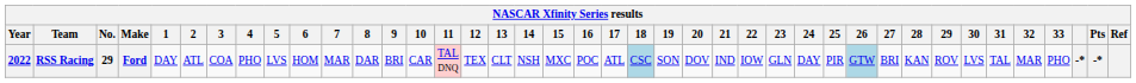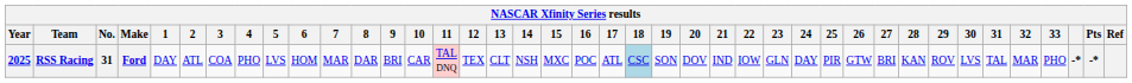 <table class="wikitable" style="text-align:center; font-size:75%">
 <tr>
 <th colspan=42><a href='#'>NASCAR Xfinity Series</a> results</th>
 </tr>
 <tr>
 <th>Year</th>
 <th>Team</th>
 <th>No.</th>
 <th>Make</th>
 <th>1</th>
 <th>2</th>
 <th>3</th>
 <th>4</th>
 <th>5</th>
 <th>6</th>
 <th>7</th>
 <th>8</th>
 <th>9</th>
 <th>10</th>
 <th>11</th>
 <th>12</th>
 <th>13</th>
 <th>14</th>
 <th>15</th>
 <th>16</th>
 <th>17</th>
 <th>18</th>
 <th>19</th>
 <th>20</th>
 <th>21</th>
 <th>22</th>
 <th>23</th>
 <th>24</th>
 <th>25</th>
 <th>26</th>
 <th>27</th>
 <th>28</th>
 <th>29</th>
 <th>30</th>
 <th>31</th>
 <th>32</th>
 <th>33</th>
 <th></th>
 <th>Pts</th>
 <th>Ref</th>
 </tr>
 <tr>
-<th><a href='#'>2022</a></th>
+<th><a href='#'>2025</a></th>
 <th><a href='#'>RSS Racing</a></th>
-<th>29</th>
+<th>31</th>
 <th><a href='#'>Ford</a></th>
 <td><a href='#'>DAY</a></td>
 <td><a href='#'>ATL</a></td>
 <td><a href='#'>COA</a></td>
 <td><a href='#'>PHO</a></td>
 <td><a href='#'>LVS</a></td>
 <td><a href='#'>HOM</a></td>
 <td><a href='#'>MAR</a></td>
 <td><a href='#'>DAR</a></td>
 <td><a href='#'>BRI</a></td>
 <td><a href='#'>CAR</a></td>
 <td style="background:#FFCFCF;"><a href='#'>TAL</a><br><small>DNQ</small></td>
 <td><a href='#'>TEX</a></td>
 <td><a href='#'>CLT</a></td>
 <td><a href='#'>NSH</a></td>
 <td><a href='#'>MXC</a></td>
 <td><a href='#'>POC</a></td>
 <td><a href='#'>ATL</a></td>
 <td style="background: lightblue;"><a href='#'>CSC</a></td>
 <td><a href='#'>SON</a></td>
 <td><a href='#'>DOV</a></td>
 <td><a href='#'>IND</a></td>
 <td><a href='#'>IOW</a></td>
 <td><a href='#'>GLN</a></td>
 <td><a href='#'>DAY</a></td>
 <td><a href='#'>PIR</a></td>
-<td style="background: lightblue;"><a href='#'>GTW</a></td>
+<td><a href='#'>GTW</a></td>
 <td><a href='#'>BRI</a></td>
 <td><a href='#'>KAN</a></td>
 <td><a href='#'>ROV</a></td>
 <td><a href='#'>LVS</a></td>
 <td><a href='#'>TAL</a></td>
 <td><a href='#'>MAR</a></td>
 <td><a href='#'>PHO</a></td>
 <th>-*</th>
 <th>-*</th>
 <th></th>
 </tr>
 </table>
